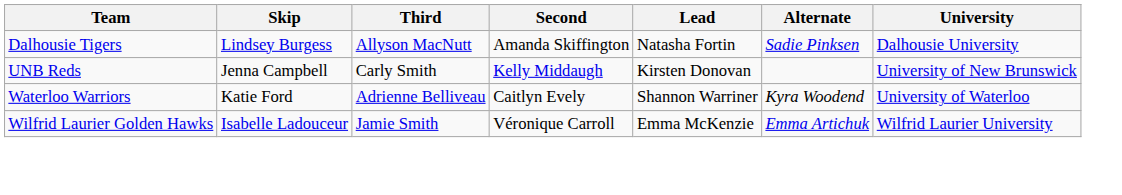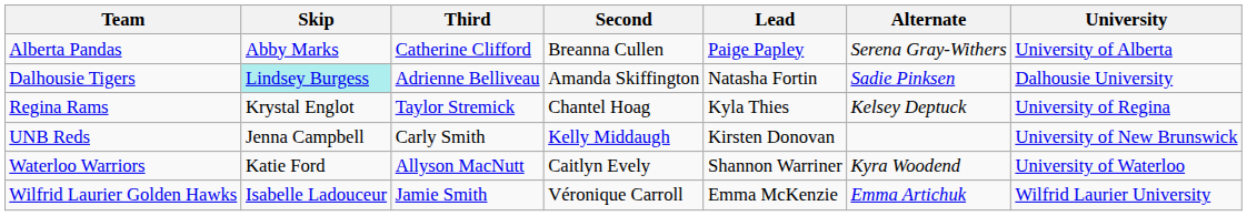 <table class="wikitable">
 <tr>
 <th scope="col">Team</th>
 <th scope="col">Skip</th>
 <th scope="col">Third</th>
 <th scope="col">Second</th>
 <th scope="col">Lead</th>
 <th scope="col">Alternate</th>
 <th scope="col">University</th>
 </tr>
 <tr>
+<td><a href='#'>Alberta Pandas</a></td>
+<td><a href='#'>Abby Marks</a></td>
+<td><a href='#'>Catherine Clifford</a></td>
+<td>Breanna Cullen</td>
+<td><a href='#'>Paige Papley</a></td>
+<td><em>Serena Gray-Withers</em></td>
+<td> <a href='#'>University of Alberta</a></td>
+</tr>
+<tr>
 <td><a href='#'>Dalhousie Tigers</a></td>
-<td><a href='#'>Lindsey Burgess</a></td>
-<td><a href='#'>Allyson MacNutt</a></td>
+<td style="background: paleturquoise;"><a href='#'>Lindsey Burgess</a></td>
+<td><a href='#'>Adrienne Belliveau</a></td>
 <td>Amanda Skiffington</td>
 <td>Natasha Fortin</td>
 <td><em><a href='#'>Sadie Pinksen</a></em></td>
 <td> <a href='#'>Dalhousie University</a></td>
+</tr>
+<tr>
+<td><a href='#'>Regina Rams</a></td>
+<td>Krystal Englot</td>
+<td><a href='#'>Taylor Stremick</a></td>
+<td>Chantel Hoag</td>
+<td>Kyla Thies</td>
+<td><em>Kelsey Deptuck</em></td>
+<td> <a href='#'>University of Regina</a></td>
 </tr>
 <tr>
 <td><a href='#'>UNB Reds</a></td>
 <td>Jenna Campbell</td>
 <td>Carly Smith</td>
 <td><a href='#'>Kelly Middaugh</a></td>
 <td>Kirsten Donovan</td>
 <td></td>
 <td> <a href='#'>University of New Brunswick</a></td>
 </tr>
 <tr>
 <td><a href='#'>Waterloo Warriors</a></td>
 <td>Katie Ford</td>
-<td><a href='#'>Adrienne Belliveau</a></td>
+<td><a href='#'>Allyson MacNutt</a></td>
 <td>Caitlyn Evely</td>
 <td>Shannon Warriner</td>
 <td><em>Kyra Woodend</em></td>
 <td> <a href='#'>University of Waterloo</a></td>
 </tr>
 <tr>
 <td><a href='#'>Wilfrid Laurier Golden Hawks</a></td>
 <td><a href='#'>Isabelle Ladouceur</a></td>
 <td><a href='#'>Jamie Smith</a></td>
 <td>Véronique Carroll</td>
 <td>Emma McKenzie</td>
 <td><em><a href='#'>Emma Artichuk</a></em></td>
 <td> <a href='#'>Wilfrid Laurier University</a></td>
 </tr>
 </table>
